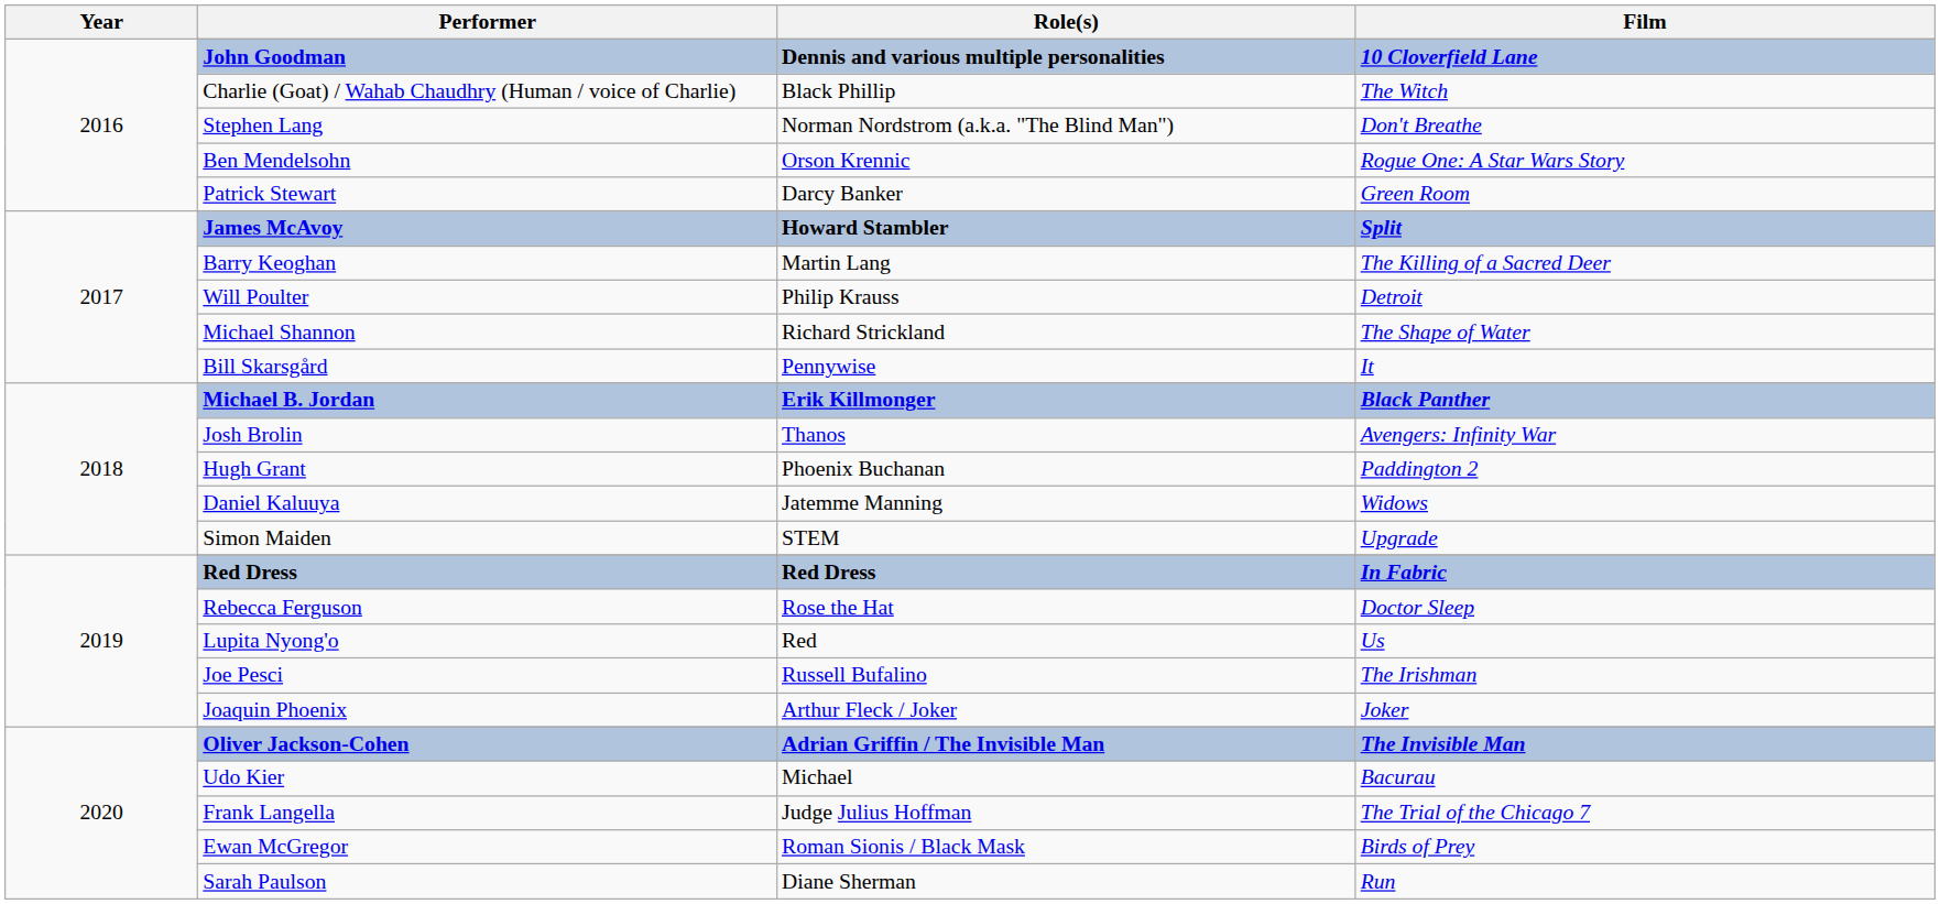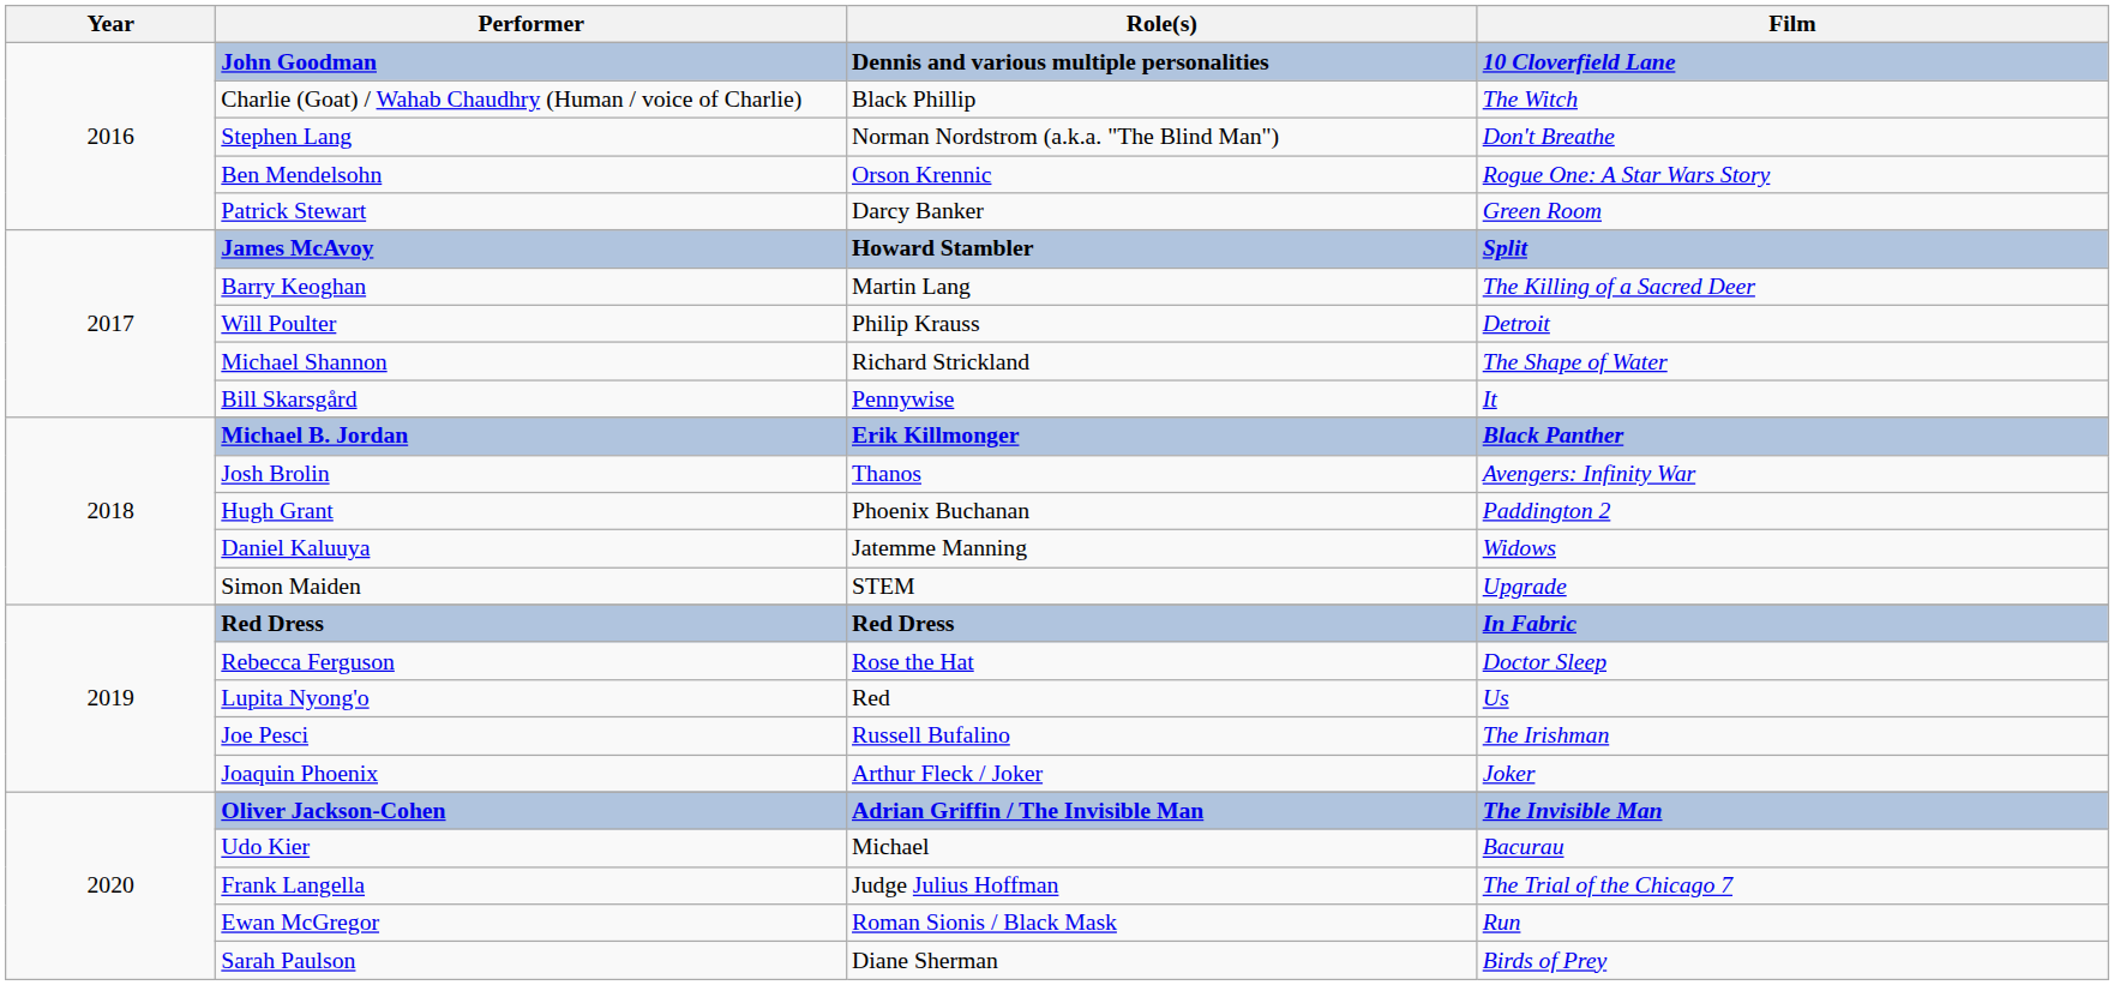 <table class="wikitable" width="90%"="wikitable" width="90%">
 <tr>
 <th width="10%">Year</th>
 <th width="30%">Performer</th>
 <th width="30%">Role(s)</th>
 <th width="30%">Film</th>
 </tr>
 <tr>
 <td rowspan="6" align="center">2016</td>
 </tr>
 <tr style="background:#B0C4DE">
 <td><strong><a href='#'>John Goodman</a></strong></td>
 <td><strong>Dennis and various multiple personalities</strong></td>
 <td><strong><em><a href='#'>10 Cloverfield Lane</a></em></strong></td>
 </tr>
 <tr>
 <td>Charlie (Goat) / <a href='#'>Wahab Chaudhry</a> (Human / voice of Charlie)</td>
 <td>Black Phillip</td>
 <td><em><a href='#'>The Witch</a></em></td>
 </tr>
 <tr>
 <td><a href='#'>Stephen Lang</a></td>
 <td>Norman Nordstrom (a.k.a. "The Blind Man")</td>
 <td><em><a href='#'>Don't Breathe</a></em></td>
 </tr>
 <tr>
 <td><a href='#'>Ben Mendelsohn</a></td>
 <td><a href='#'>Orson Krennic</a></td>
 <td><em><a href='#'>Rogue One: A Star Wars Story</a></em></td>
 </tr>
 <tr>
 <td><a href='#'>Patrick Stewart</a></td>
 <td>Darcy Banker</td>
 <td><em><a href='#'>Green Room</a></em></td>
 </tr>
 <tr>
 <td rowspan="6" align="center">2017</td>
 </tr>
 <tr style="background:#B0C4DE">
 <td><strong><a href='#'>James McAvoy</a></strong></td>
 <td><strong>Howard Stambler</strong></td>
 <td><strong><em><a href='#'>Split</a></em></strong></td>
 </tr>
 <tr>
 <td><a href='#'>Barry Keoghan</a></td>
 <td>Martin Lang</td>
 <td><em><a href='#'>The Killing of a Sacred Deer</a></em></td>
 </tr>
 <tr>
 <td><a href='#'>Will Poulter</a></td>
 <td>Philip Krauss</td>
 <td><em><a href='#'>Detroit</a></em></td>
 </tr>
 <tr>
 <td><a href='#'>Michael Shannon</a></td>
 <td>Richard Strickland</td>
 <td><em><a href='#'>The Shape of Water</a></em></td>
 </tr>
 <tr>
 <td><a href='#'>Bill Skarsgård</a></td>
 <td><a href='#'>Pennywise</a></td>
 <td><em><a href='#'>It</a></em></td>
 </tr>
 <tr>
 <td rowspan="6" align="center">2018</td>
 </tr>
 <tr style="background:#B0C4DE">
 <td><strong><a href='#'>Michael B. Jordan</a></strong></td>
 <td><strong><a href='#'>Erik Killmonger</a></strong></td>
 <td><strong><em><a href='#'>Black Panther</a></em></strong></td>
 </tr>
 <tr>
 <td><a href='#'>Josh Brolin</a></td>
 <td><a href='#'>Thanos</a></td>
 <td><em><a href='#'>Avengers: Infinity War</a></em></td>
 </tr>
 <tr>
 <td><a href='#'>Hugh Grant</a></td>
 <td>Phoenix Buchanan</td>
 <td><em><a href='#'>Paddington 2</a></em></td>
 </tr>
 <tr>
 <td><a href='#'>Daniel Kaluuya</a></td>
 <td>Jatemme Manning</td>
 <td><em><a href='#'>Widows</a></em></td>
 </tr>
 <tr>
 <td>Simon Maiden</td>
 <td>STEM</td>
 <td><em><a href='#'>Upgrade</a></em></td>
 </tr>
 <tr>
 <td rowspan="6" align="center">2019</td>
 </tr>
 <tr style="background:#B0C4DE">
 <td><strong>Red Dress</strong></td>
 <td><strong>Red Dress</strong></td>
 <td><strong><em><a href='#'>In Fabric</a></em></strong></td>
 </tr>
 <tr>
 <td><a href='#'>Rebecca Ferguson</a></td>
 <td><a href='#'>Rose the Hat</a></td>
 <td><em><a href='#'>Doctor Sleep</a></em></td>
 </tr>
 <tr>
 <td><a href='#'>Lupita Nyong'o</a></td>
 <td>Red</td>
 <td><em><a href='#'>Us</a></em></td>
 </tr>
 <tr>
 <td><a href='#'>Joe Pesci</a></td>
 <td><a href='#'>Russell Bufalino</a></td>
 <td><em><a href='#'>The Irishman</a></em></td>
 </tr>
 <tr>
 <td><a href='#'>Joaquin Phoenix</a></td>
 <td><a href='#'>Arthur Fleck / Joker</a></td>
 <td><em><a href='#'>Joker</a></em></td>
 </tr>
 <tr>
 <td rowspan="6" align="center">2020</td>
 </tr>
 <tr style="background:#B0C4DE">
 <td><strong><a href='#'>Oliver Jackson-Cohen</a></strong></td>
 <td><strong><a href='#'>Adrian Griffin / The Invisible Man</a></strong></td>
 <td><strong><em><a href='#'>The Invisible Man</a></em></strong></td>
 </tr>
 <tr>
 <td><a href='#'>Udo Kier</a></td>
 <td>Michael</td>
 <td><em><a href='#'>Bacurau</a></em></td>
 </tr>
 <tr>
 <td><a href='#'>Frank Langella</a></td>
 <td>Judge <a href='#'>Julius Hoffman</a></td>
 <td><em><a href='#'>The Trial of the Chicago 7</a></em></td>
 </tr>
 <tr>
 <td><a href='#'>Ewan McGregor</a></td>
 <td><a href='#'>Roman Sionis / Black Mask</a></td>
-<td><em><a href='#'>Birds of Prey</a></em></td>
+<td><em><a href='#'>Run</a></em></td>
 </tr>
 <tr>
 <td><a href='#'>Sarah Paulson</a></td>
 <td>Diane Sherman</td>
-<td><em><a href='#'>Run</a></em></td>
+<td><em><a href='#'>Birds of Prey</a></em></td>
 </tr>
 </table>
